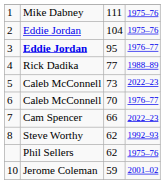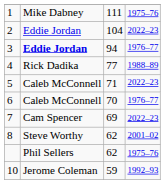 <table class="wikitable">
 <tr>
 </tr>
 <tr>
 <td>1</td>
 <td>Mike Dabney</td>
 <td>111</td>
 <td style="font-size:80%;"><a href='#'>1975–76</a></td>
 </tr>
 <tr>
 <td>2</td>
 <td><a href='#'>Eddie Jordan</a></td>
 <td>104</td>
-<td style="font-size:80%;"><a href='#'>1975–76</a></td>
+<td style="font-size:80%;"><a href='#'>2022–23</a></td>
 </tr>
 <tr>
 <td>3</td>
 <td><strong><a href='#'>Eddie Jordan</a></strong></td>
-<td>95</td>
+<td>94</td>
 <td style="font-size:80%;"><a href='#'>1976–77</a></td>
 </tr>
 <tr>
 <td>4</td>
 <td>Rick Dadika</td>
 <td>77</td>
 <td style="font-size:80%;"><a href='#'>1988–89</a></td>
 </tr>
 <tr>
 <td>5</td>
 <td>Caleb McConnell</td>
-<td>73</td>
+<td>71</td>
 <td style="font-size:80%;"><a href='#'>2022–23</a></td>
 </tr>
 <tr>
 <td>6</td>
 <td>Caleb McConnell</td>
 <td>70</td>
 <td style="font-size:80%;"><a href='#'>1976–77</a></td>
 </tr>
 <tr>
 <td>7</td>
 <td>Cam Spencer</td>
-<td>66</td>
+<td>69</td>
 <td style="font-size:80%;"><a href='#'>2022–23</a></td>
 </tr>
 <tr>
 <td>8</td>
 <td>Steve Worthy</td>
 <td>62</td>
-<td style="font-size:80%;"><a href='#'>1992–93</a></td>
+<td style="font-size:80%;"><a href='#'>2001–02</a></td>
 </tr>
 <tr>
 <td></td>
 <td>Phil Sellers</td>
 <td>62</td>
 <td style="font-size:80%;"><a href='#'>1975–76</a></td>
 </tr>
 <tr>
 <td>10</td>
 <td>Jerome Coleman</td>
 <td>59</td>
-<td style="font-size:80%;"><a href='#'>2001–02</a></td>
+<td style="font-size:80%;"><a href='#'>1992–93</a></td>
 </tr>
 </table>
